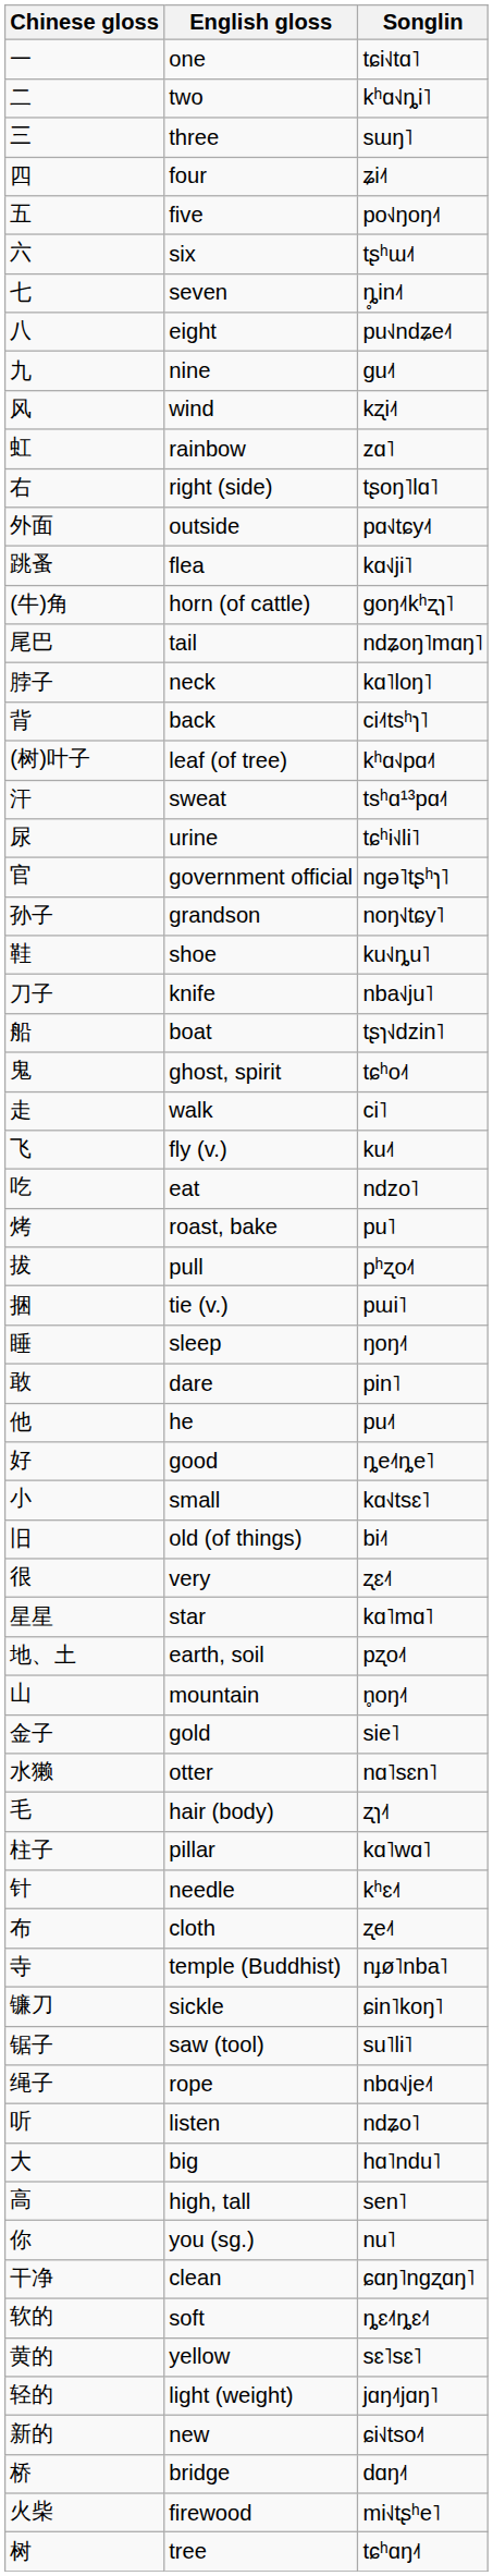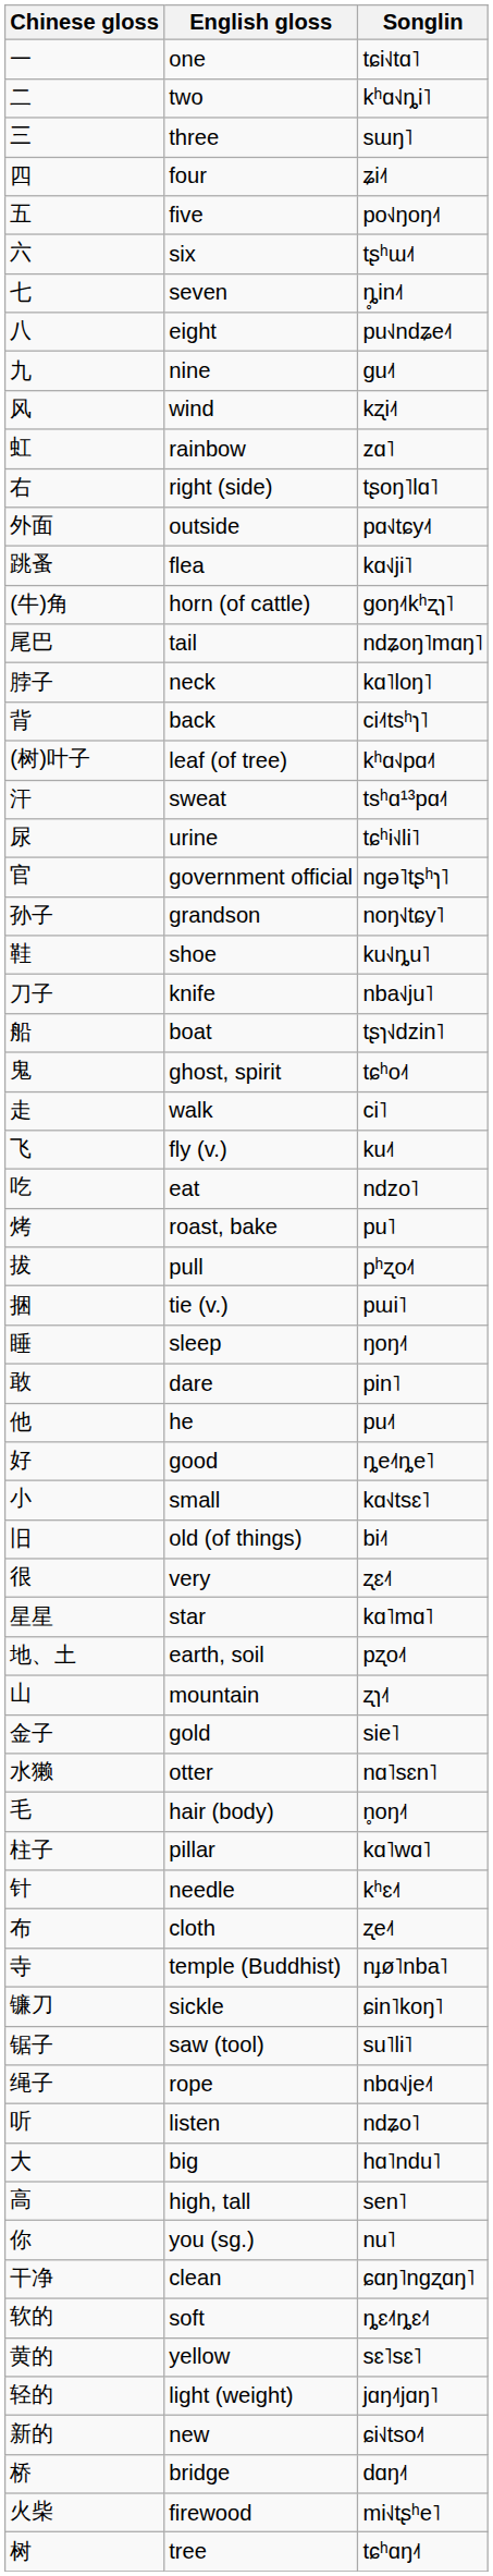 <table class="wikitable sortable">
 <tr>
 <th>Chinese gloss</th>
 <th>English gloss</th>
 <th>Songlin</th>
 </tr>
 <tr>
 <td>一</td>
 <td>one</td>
 <td>tɕi˧˩tɑ˥</td>
 </tr>
 <tr>
 <td>二</td>
 <td>two</td>
 <td>kʰɑ˧˩ȵi˥</td>
 </tr>
 <tr>
 <td>三</td>
 <td>three</td>
 <td>sɯŋ˥</td>
 </tr>
 <tr>
 <td>四</td>
 <td>four</td>
 <td>ʑi˨˦</td>
 </tr>
 <tr>
 <td>五</td>
 <td>five</td>
 <td>po˧˩ŋoŋ˨˦</td>
 </tr>
 <tr>
 <td>六</td>
 <td>six</td>
 <td>tʂʰɯ˨˦</td>
 </tr>
 <tr>
 <td>七</td>
 <td>seven</td>
 <td>ȵ̥in˨˦</td>
 </tr>
 <tr>
 <td>八</td>
 <td>eight</td>
 <td>pu˧˩ndʑe˨˦</td>
 </tr>
 <tr>
 <td>九</td>
 <td>nine</td>
 <td>gu˨˦</td>
 </tr>
 <tr>
 <td>风</td>
 <td>wind</td>
 <td>kʐi˨˦</td>
 </tr>
 <tr>
 <td>虹</td>
 <td>rainbow</td>
 <td>zɑ˥</td>
 </tr>
 <tr>
 <td>右</td>
 <td>right (side)</td>
 <td>tʂoŋ˥lɑ˥</td>
 </tr>
 <tr>
 <td>外面</td>
 <td>outside</td>
 <td>pɑ˧˩tɕy˨˦</td>
 </tr>
 <tr>
 <td>跳蚤</td>
 <td>flea</td>
 <td>kɑ˧˩ji˥</td>
 </tr>
 <tr>
 <td>(牛)角</td>
 <td>horn (of cattle)</td>
 <td>goŋ˨˦kʰʐɿ˥</td>
 </tr>
 <tr>
 <td>尾巴</td>
 <td>tail</td>
 <td>ndʑoŋ˥mɑŋ˥</td>
 </tr>
 <tr>
 <td>脖子</td>
 <td>neck</td>
 <td>kɑ˥loŋ˥</td>
 </tr>
 <tr>
 <td>背</td>
 <td>back</td>
 <td>ci˨˦tsʰɿ˥</td>
 </tr>
 <tr>
 <td>(树)叶子</td>
 <td>leaf (of tree)</td>
 <td>kʰɑ˧˩pɑ˨˦</td>
 </tr>
 <tr>
 <td>汗</td>
 <td>sweat</td>
 <td>tsʰɑ¹³pɑ˨˦</td>
 </tr>
 <tr>
 <td>尿</td>
 <td>urine</td>
 <td>tɕʰi˧˩li˥</td>
 </tr>
 <tr>
 <td>官</td>
 <td>government official</td>
 <td>ngə˥tʂʰɿ˥</td>
 </tr>
 <tr>
 <td>孙子</td>
 <td>grandson</td>
 <td>noŋ˧˩tɕy˥</td>
 </tr>
 <tr>
 <td>鞋</td>
 <td>shoe</td>
 <td>ku˧˩ȵu˥</td>
 </tr>
 <tr>
 <td>刀子</td>
 <td>knife</td>
 <td>nba˧˩ju˥</td>
 </tr>
 <tr>
 <td>船</td>
 <td>boat</td>
 <td>tʂɿ˧˩dzin˥</td>
 </tr>
 <tr>
 <td>鬼</td>
 <td>ghost, spirit</td>
 <td>tɕʰo˨˦</td>
 </tr>
 <tr>
 <td>走</td>
 <td>walk</td>
 <td>ci˥</td>
 </tr>
 <tr>
 <td>飞</td>
 <td>fly (v.)</td>
 <td>ku˨˦</td>
 </tr>
 <tr>
 <td>吃</td>
 <td>eat</td>
 <td>ndzo˥</td>
 </tr>
 <tr>
 <td>烤</td>
 <td>roast, bake</td>
 <td>pu˥</td>
 </tr>
 <tr>
 <td>拔</td>
 <td>pull</td>
 <td>pʰʐo˨˦</td>
 </tr>
 <tr>
 <td>捆</td>
 <td>tie (v.)</td>
 <td>pɯi˥</td>
 </tr>
 <tr>
 <td>睡</td>
 <td>sleep</td>
 <td>ŋoŋ˨˦</td>
 </tr>
 <tr>
 <td>敢</td>
 <td>dare</td>
 <td>pin˥</td>
 </tr>
 <tr>
 <td>他</td>
 <td>he</td>
 <td>pu˨˦</td>
 </tr>
 <tr>
 <td>好</td>
 <td>good</td>
 <td>ȵe˨˦ȵe˥</td>
 </tr>
 <tr>
 <td>小</td>
 <td>small</td>
 <td>kɑ˧˩tsɛ˥</td>
 </tr>
 <tr>
 <td>旧</td>
 <td>old (of things)</td>
 <td>bi˨˦</td>
 </tr>
 <tr>
 <td>很</td>
 <td>very</td>
 <td>ʐɛ˨˦</td>
 </tr>
 <tr>
 <td>星星</td>
 <td>star</td>
 <td>kɑ˥mɑ˥</td>
 </tr>
 <tr>
 <td>地、土</td>
 <td>earth, soil</td>
 <td>pʐo˨˦</td>
 </tr>
 <tr>
 <td>山</td>
 <td>mountain</td>
-<td>n̥oŋ˨˦</td>
+<td>ʐɿ˨˦</td>
 </tr>
 <tr>
 <td>金子</td>
 <td>gold</td>
 <td>sie˥</td>
 </tr>
 <tr>
 <td>水獭</td>
 <td>otter</td>
 <td>nɑ˥sɛn˥</td>
 </tr>
 <tr>
 <td>毛</td>
 <td>hair (body)</td>
-<td>ʐɿ˨˦</td>
+<td>n̥oŋ˨˦</td>
 </tr>
 <tr>
 <td>柱子</td>
 <td>pillar</td>
 <td>kɑ˥wɑ˥</td>
 </tr>
 <tr>
 <td>针</td>
 <td>needle</td>
 <td>kʰɛ˨˦</td>
 </tr>
 <tr>
 <td>布</td>
 <td>cloth</td>
 <td>ʐe˨˦</td>
 </tr>
 <tr>
 <td>寺</td>
 <td>temple (Buddhist)</td>
 <td>nɟø˥nba˥</td>
 </tr>
 <tr>
 <td>镰刀</td>
 <td>sickle</td>
 <td>ɕin˥koŋ˥</td>
 </tr>
 <tr>
 <td>锯子</td>
 <td>saw (tool)</td>
 <td>su˥li˥</td>
 </tr>
 <tr>
 <td>绳子</td>
 <td>rope</td>
 <td>nbɑ˧˩je˨˦</td>
 </tr>
 <tr>
 <td>听</td>
 <td>listen</td>
 <td>ndʑo˥</td>
 </tr>
 <tr>
 <td>大</td>
 <td>big</td>
 <td>hɑ˥ndu˥</td>
 </tr>
 <tr>
 <td>高</td>
 <td>high, tall</td>
 <td>sen˥</td>
 </tr>
 <tr>
 <td>你</td>
 <td>you (sg.)</td>
 <td>nu˥</td>
 </tr>
 <tr>
 <td>干净</td>
 <td>clean</td>
 <td>ɕɑŋ˥ngʐɑŋ˥</td>
 </tr>
 <tr>
 <td>软的</td>
 <td>soft</td>
 <td>ȵɛ˨˦ȵɛ˨˦</td>
 </tr>
 <tr>
 <td>黄的</td>
 <td>yellow</td>
 <td>sɛ˥sɛ˥</td>
 </tr>
 <tr>
 <td>轻的</td>
 <td>light (weight)</td>
 <td>jɑŋ˨˦jɑŋ˥</td>
 </tr>
 <tr>
 <td>新的</td>
 <td>new</td>
 <td>ɕi˧˩tso˨˦</td>
 </tr>
 <tr>
 <td>桥</td>
 <td>bridge</td>
 <td>dɑŋ˨˦</td>
 </tr>
 <tr>
 <td>火柴</td>
 <td>firewood</td>
 <td>mi˧˩tʂʰe˥</td>
 </tr>
 <tr>
 <td>树</td>
 <td>tree</td>
 <td>tɕʰɑŋ˨˦</td>
 </tr>
 </table>
